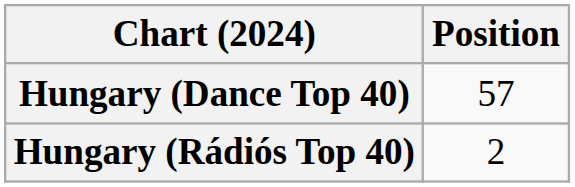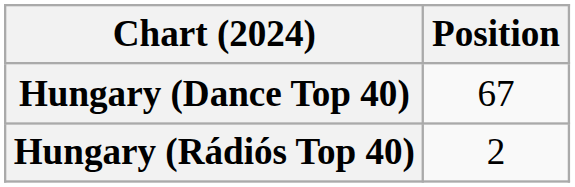 <table class="wikitable sortable plainrowheaders" style="text-align:center">
 <tr>
 <th scope="col">Chart (2024)</th>
 <th scope="col">Position</th>
 </tr>
 <tr>
 <th scope="row">Hungary (Dance Top 40)</th>
-<td>57</td>
+<td>67</td>
 </tr>
 <tr>
 <th scope="row">Hungary (Rádiós Top 40)</th>
 <td>2</td>
 </tr>
 </table>
